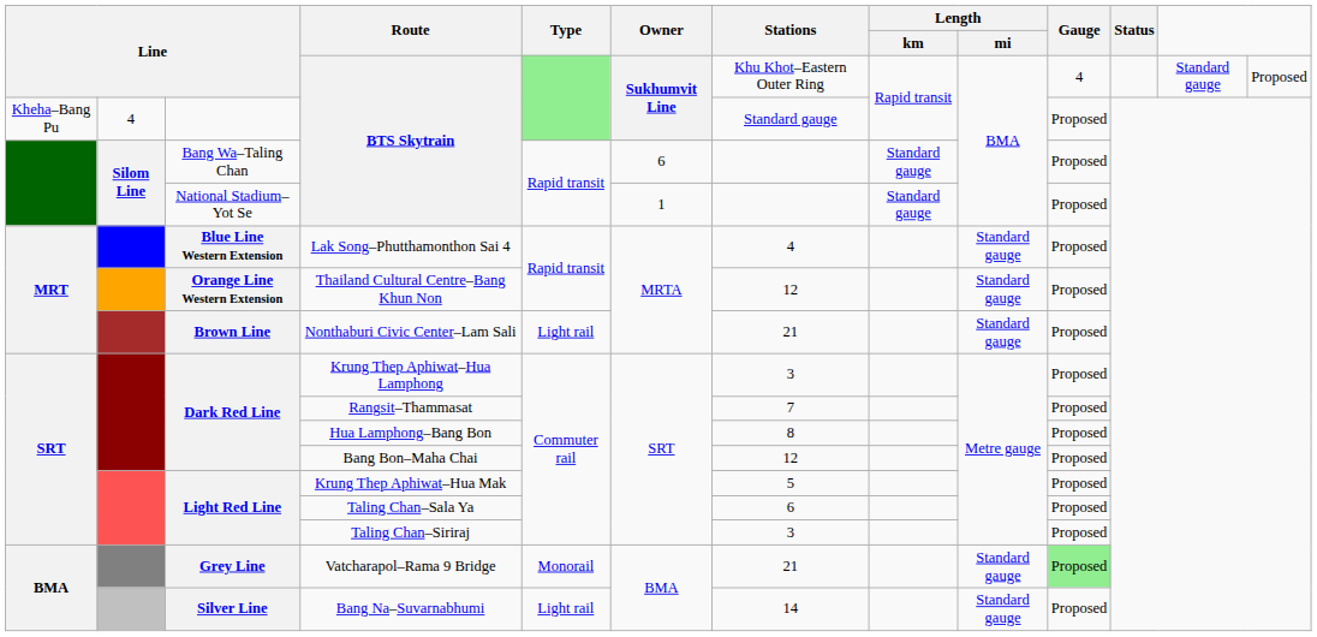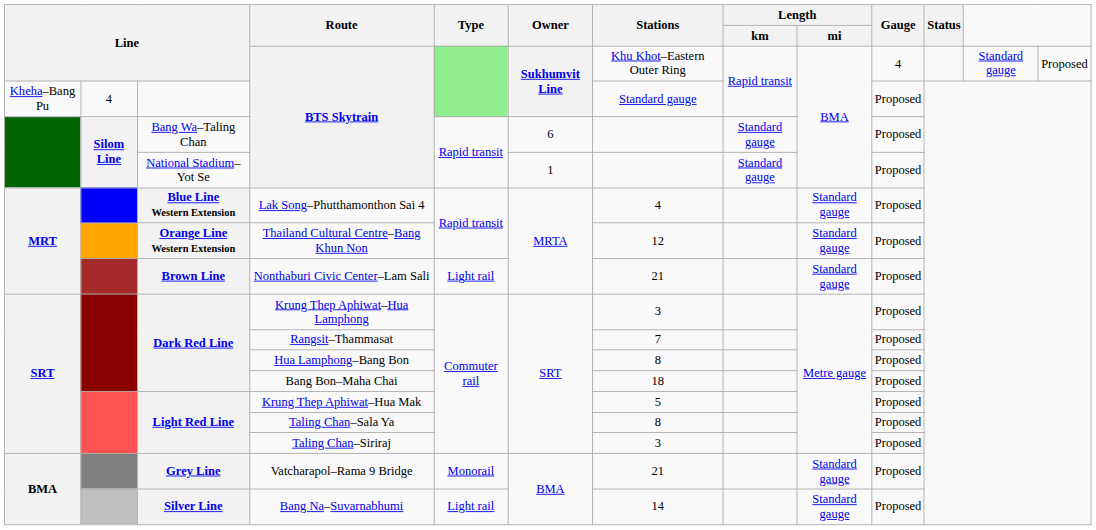 <table class="wikitable sortable" style="text-align:center; font-size:90%">
 <tr>
 <th rowspan="3" colspan="3">Line</th>
 <th rowspan="2"><strong>Route</strong></th>
 <th rowspan="2">Type</th>
 <th rowspan="2">Owner</th>
 <th rowspan="2">Stations</th>
 <th colspan="2">Length</th>
 <th rowspan="2">Gauge</th>
 <th rowspan="2">Status</th>
 </tr>
 <tr>
 <th>km</th>
 <th>mi</th>
 </tr>
 <tr>
 <th rowspan="4"><a href='#'>BTS Skytrain</a></th>
 <th rowspan="2" style="background-color: lightgreen;"></th>
 <th rowspan="2"><a href='#'>Sukhumvit Line</a></th>
 <td><a href='#'>Khu Khot</a>–Eastern Outer Ring</td>
 <td rowspan="2"><a href='#'>Rapid transit</a></td>
 <td rowspan="4"><a href='#'>BMA</a></td>
 <td>4</td>
 <td></td>
 <td><a href='#'>Standard gauge</a></td>
 <td>Proposed</td>
 </tr>
 <tr>
 <td><a href='#'>Kheha</a>–Bang Pu</td>
 <td>4</td>
 <td></td>
 <td><a href='#'>Standard gauge</a></td>
 <td>Proposed</td>
 </tr>
 <tr>
 <th rowspan="2" style="background-color: darkgreen;"></th>
 <th rowspan="2"><a href='#'>Silom Line</a></th>
 <td><a href='#'>Bang Wa</a>–Taling Chan</td>
 <td rowspan="2"><a href='#'>Rapid transit</a></td>
 <td>6</td>
 <td></td>
 <td><a href='#'>Standard gauge</a></td>
 <td>Proposed</td>
 </tr>
 <tr>
 <td><a href='#'>National Stadium</a>–Yot Se</td>
 <td>1</td>
 <td></td>
 <td><a href='#'>Standard gauge</a></td>
 <td>Proposed</td>
 </tr>
 <tr>
 <th rowspan="3"><a href='#'>MRT</a></th>
 <th rowspan="1" style="background-color: blue;"></th>
 <th rowspan="1"><a href='#'>Blue Line</a><br><small>Western Extension</small></th>
 <td><a href='#'>Lak Song</a>–Phutthamonthon Sai 4</td>
 <td rowspan="2"><a href='#'>Rapid transit</a></td>
 <td rowspan="3"><a href='#'>MRTA</a></td>
 <td>4</td>
 <td></td>
 <td><a href='#'>Standard gauge</a></td>
 <td>Proposed</td>
 </tr>
 <tr>
 <th rowspan="1" style="background-color: orange;"></th>
 <th rowspan="1"><a href='#'>Orange Line</a><br><small>Western Extension</small></th>
 <td><a href='#'>Thailand Cultural Centre</a>–<a href='#'>Bang Khun Non</a></td>
 <td>12</td>
 <td></td>
 <td><a href='#'>Standard gauge</a></td>
 <td>Proposed</td>
 </tr>
 <tr>
 <th rowspan="1" style="background-color: brown;"></th>
 <th rowspan="1"><a href='#'>Brown Line</a></th>
 <td><a href='#'>Nonthaburi Civic Center</a>–Lam Sali</td>
 <td><a href='#'>Light rail</a></td>
 <td>21</td>
 <td></td>
 <td><a href='#'>Standard gauge</a></td>
 <td>Proposed</td>
 </tr>
 <tr>
 <th rowspan="7"><a href='#'>SRT</a></th>
 <th rowspan="4" style="background-color: darkred;"></th>
 <th rowspan="4"><a href='#'>Dark Red Line</a><br></th>
 <td><a href='#'>Krung Thep Aphiwat</a>–<a href='#'>Hua Lamphong</a></td>
 <td rowspan="7"><a href='#'>Commuter rail</a></td>
 <td rowspan="7"><a href='#'>SRT</a></td>
 <td>3</td>
 <td></td>
 <td rowspan="7"><a href='#'>Metre gauge</a></td>
 <td>Proposed</td>
 </tr>
 <tr>
 <td><a href='#'>Rangsit</a>–Thammasat</td>
 <td>7</td>
 <td></td>
 <td>Proposed</td>
 </tr>
 <tr>
 <td><a href='#'>Hua Lamphong</a>–Bang Bon</td>
 <td>8</td>
 <td></td>
 <td>Proposed</td>
 </tr>
 <tr>
 <td>Bang Bon–Maha Chai</td>
-<td>12</td>
+<td>18</td>
 <td></td>
 <td>Proposed</td>
 </tr>
 <tr>
 <th rowspan="3" style="background-color: #fd5353;"></th>
 <th rowspan="3"><a href='#'>Light Red Line</a><br></th>
 <td><a href='#'>Krung Thep Aphiwat</a>–Hua Mak</td>
 <td>5</td>
 <td></td>
 <td>Proposed</td>
 </tr>
 <tr>
 <td><a href='#'>Taling Chan</a>–Sala Ya</td>
-<td>6</td>
+<td>8</td>
 <td></td>
 <td>Proposed</td>
 </tr>
 <tr>
 <td><a href='#'>Taling Chan</a>–Siriraj</td>
 <td>3</td>
 <td></td>
 <td>Proposed</td>
 </tr>
 <tr>
 <th rowspan="2">BMA</th>
 <th rowspan="1" style="background-color: grey;"></th>
 <th rowspan="1"><a href='#'>Grey Line</a></th>
 <td>Vatcharapol–Rama 9 Bridge</td>
 <td><a href='#'>Monorail</a></td>
 <td rowspan="2"><a href='#'>BMA</a></td>
 <td>21</td>
 <td></td>
 <td><a href='#'>Standard gauge</a></td>
-<td style="background: lightgreen;">Proposed</td>
+<td>Proposed</td>
 </tr>
 <tr>
 <th rowspan="1" style="background-color: silver;"></th>
 <th rowspan="1"><a href='#'>Silver Line</a></th>
 <td><a href='#'>Bang Na</a>–<a href='#'>Suvarnabhumi</a></td>
 <td><a href='#'>Light rail</a></td>
 <td>14</td>
 <td></td>
 <td><a href='#'>Standard gauge</a></td>
 <td>Proposed</td>
 </tr>
 </table>
